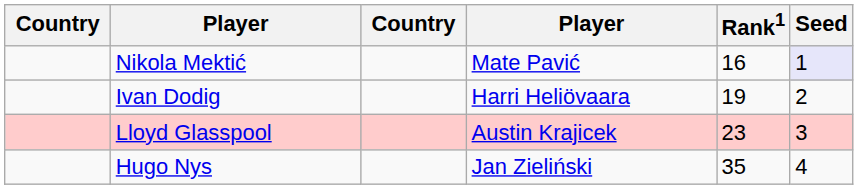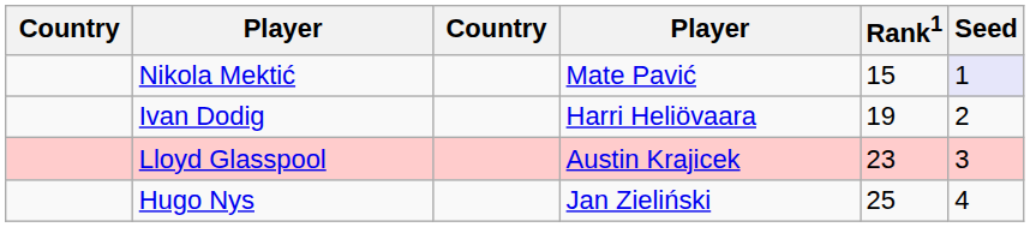 <table class="sortable wikitable">
 <tr>
 <th width="70">Country</th>
 <th width="175">Player</th>
 <th width="70">Country</th>
 <th width="175">Player</th>
 <th>Rank<sup>1</sup></th>
 <th>Seed</th>
 </tr>
 <tr>
 <td></td>
 <td><a href='#'>Nikola Mektić</a></td>
 <td></td>
 <td><a href='#'>Mate Pavić</a></td>
-<td>16</td>
+<td>15</td>
 <td style="background: lavender;">1</td>
 </tr>
 <tr>
 <td></td>
 <td><a href='#'>Ivan Dodig</a></td>
 <td></td>
 <td><a href='#'>Harri Heliövaara</a></td>
 <td>19</td>
 <td>2</td>
 </tr>
 <tr bgcolor=#fcc>
 <td></td>
 <td><a href='#'>Lloyd Glasspool</a></td>
 <td></td>
 <td><a href='#'>Austin Krajicek</a></td>
 <td>23</td>
 <td>3</td>
 </tr>
 <tr>
 <td></td>
 <td><a href='#'>Hugo Nys</a></td>
 <td></td>
 <td><a href='#'>Jan Zieliński</a></td>
-<td>35</td>
+<td>25</td>
 <td>4</td>
 </tr>
 </table>
